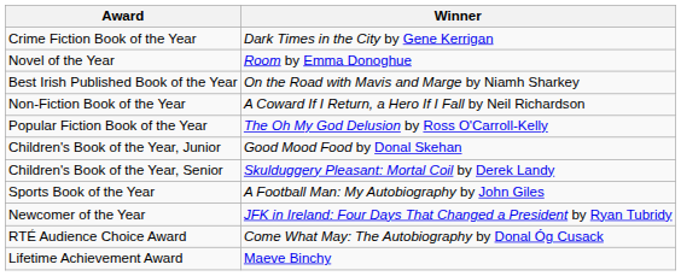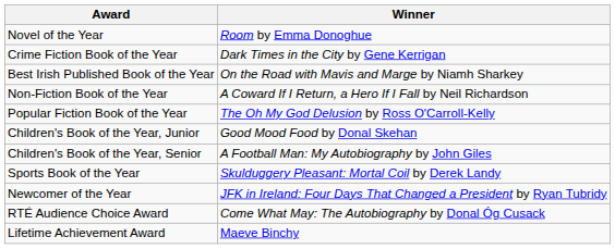 <table class="wikitable">
 <tr>
 <th>Award</th>
 <th>Winner</th>
 </tr>
 <tr>
+<td>Novel of the Year</td>
+<td><em><a href='#'>Room</a></em> by <a href='#'>Emma Donoghue</a></td>
+</tr>
+<tr>
 <td>Crime Fiction Book of the Year</td>
 <td><em>Dark Times in the City</em> by <a href='#'>Gene Kerrigan</a></td>
-</tr>
-<tr>
-<td>Novel of the Year</td>
-<td><em><a href='#'>Room</a></em> by <a href='#'>Emma Donoghue</a></td>
 </tr>
 <tr>
 <td>Best Irish Published Book of the Year</td>
 <td><em>On the Road with Mavis and Marge</em> by Niamh Sharkey</td>
 </tr>
 <tr>
 <td>Non-Fiction Book of the Year</td>
 <td><em>A Coward If I Return, a Hero If I Fall</em> by Neil Richardson</td>
 </tr>
 <tr>
 <td>Popular Fiction Book of the Year</td>
 <td><em><a href='#'>The Oh My God Delusion</a></em> by <a href='#'>Ross O'Carroll-Kelly</a></td>
 </tr>
 <tr>
 <td>Children's Book of the Year, Junior</td>
 <td><em>Good Mood Food</em> by <a href='#'>Donal Skehan</a></td>
 </tr>
 <tr>
 <td>Children's Book of the Year, Senior</td>
-<td><em><a href='#'>Skulduggery Pleasant: Mortal Coil</a></em> by <a href='#'>Derek Landy</a></td>
+<td><em>A Football Man: My Autobiography</em> by <a href='#'>John Giles</a></td>
 </tr>
 <tr>
 <td>Sports Book of the Year</td>
-<td><em>A Football Man: My Autobiography</em> by <a href='#'>John Giles</a></td>
+<td><em><a href='#'>Skulduggery Pleasant: Mortal Coil</a></em> by <a href='#'>Derek Landy</a></td>
 </tr>
 <tr>
 <td>Newcomer of the Year</td>
 <td><em><a href='#'>JFK in Ireland: Four Days That Changed a President</a></em> by <a href='#'>Ryan Tubridy</a></td>
 </tr>
 <tr>
 <td>RTÉ Audience Choice Award</td>
 <td><em>Come What May: The Autobiography</em> by <a href='#'>Donal Óg Cusack</a></td>
 </tr>
 <tr>
 <td>Lifetime Achievement Award</td>
 <td><a href='#'>Maeve Binchy</a></td>
 </tr>
 </table>
